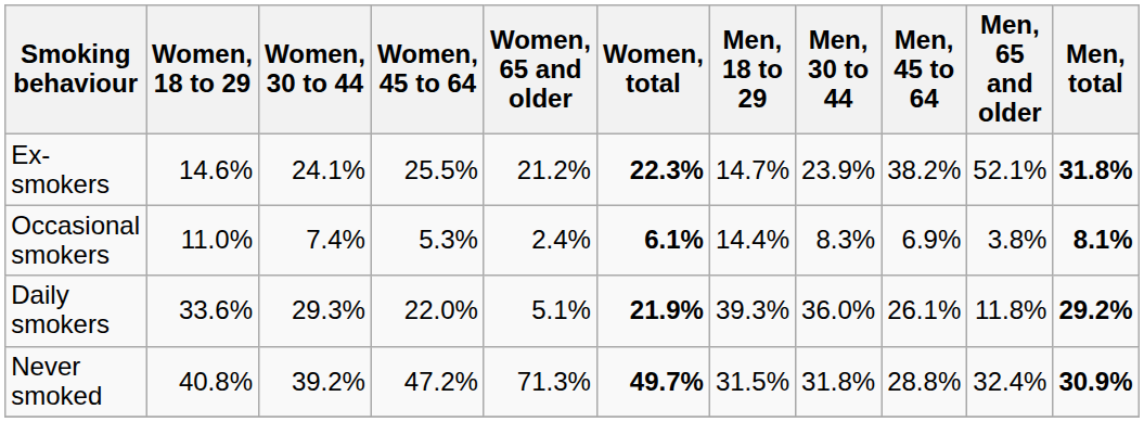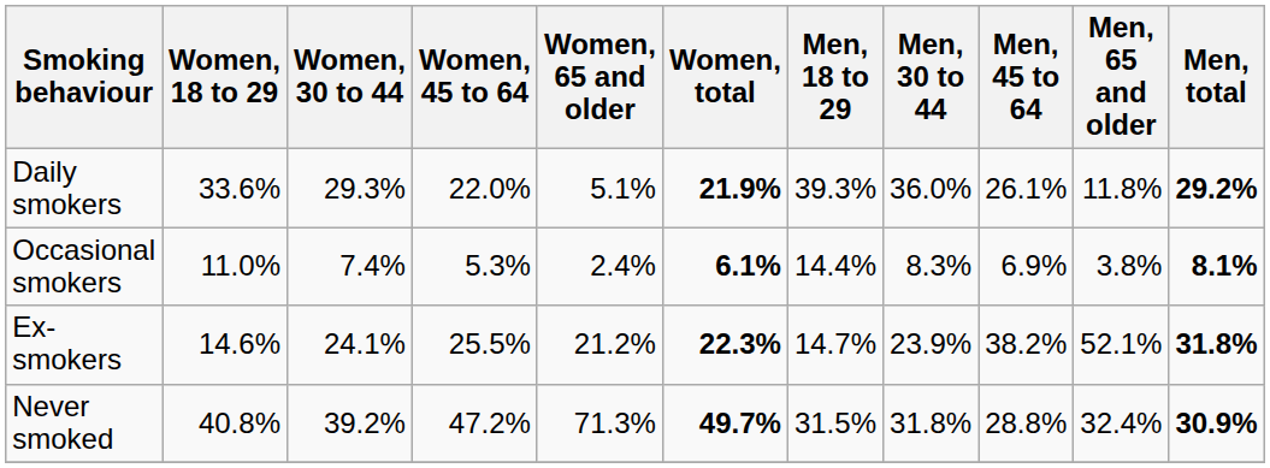 <table class="wikitable sortable" style="text-align:right">
 <tr class="hintergrundfarbe8">
 <th style="text-align:center">Smoking behaviour</th>
 <th style="text-align:center">Women, 18 to 29</th>
 <th style="text-align:center">Women, 30 to 44</th>
 <th style="text-align:center">Women, 45 to 64</th>
 <th style="text-align:center">Women, 65 and older</th>
 <th style="text-align:center">Women, total</th>
 <th style="text-align:center">Men, 18 to 29</th>
 <th style="text-align:center">Men, 30 to 44</th>
 <th style="text-align:center">Men, 45 to 64</th>
 <th style="text-align:center">Men, 65 and older</th>
 <th style="text-align:center">Men, total</th>
 </tr>
 <tr>
-<td style="text-align:left">Ex-smokers</td>
-<td>14.6%</td>
-<td>24.1%</td>
-<td>25.5%</td>
-<td>21.2%</td>
-<td><strong>22.3%</strong></td>
-<td>14.7%</td>
-<td>23.9%</td>
-<td>38.2%</td>
-<td>52.1%</td>
-<td><strong>31.8%</strong></td>
+<td style="text-align:left">Daily smokers</td>
+<td>33.6%</td>
+<td>29.3%</td>
+<td>22.0%</td>
+<td>5.1%</td>
+<td><strong>21.9%</strong></td>
+<td>39.3%</td>
+<td>36.0%</td>
+<td>26.1%</td>
+<td>11.8%</td>
+<td><strong>29.2%</strong></td>
 </tr>
 <tr>
 <td style="text-align:left">Occasional smokers</td>
 <td>11.0%</td>
 <td>7.4%</td>
 <td>5.3%</td>
 <td>2.4%</td>
 <td><strong>6.1%</strong></td>
 <td>14.4%</td>
 <td>8.3%</td>
 <td>6.9%</td>
 <td>3.8%</td>
 <td><strong>8.1%</strong></td>
 </tr>
 <tr>
-<td style="text-align:left">Daily smokers</td>
-<td>33.6%</td>
-<td>29.3%</td>
-<td>22.0%</td>
-<td>5.1%</td>
-<td><strong>21.9%</strong></td>
-<td>39.3%</td>
-<td>36.0%</td>
-<td>26.1%</td>
-<td>11.8%</td>
-<td><strong>29.2%</strong></td>
+<td style="text-align:left">Ex-smokers</td>
+<td>14.6%</td>
+<td>24.1%</td>
+<td>25.5%</td>
+<td>21.2%</td>
+<td><strong>22.3%</strong></td>
+<td>14.7%</td>
+<td>23.9%</td>
+<td>38.2%</td>
+<td>52.1%</td>
+<td><strong>31.8%</strong></td>
 </tr>
 <tr>
 <td style="text-align:left">Never smoked</td>
 <td>40.8%</td>
 <td>39.2%</td>
 <td>47.2%</td>
 <td>71.3%</td>
 <td><strong>49.7%</strong></td>
 <td>31.5%</td>
 <td>31.8%</td>
 <td>28.8%</td>
 <td>32.4%</td>
 <td><strong>30.9%</strong></td>
 </tr>
 <tr>
 </tr>
 </table>
